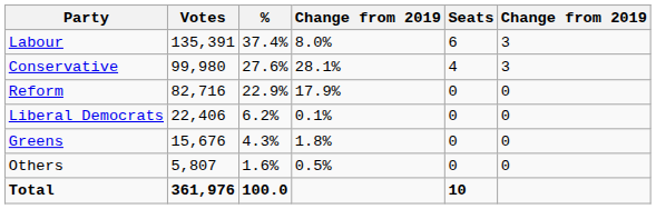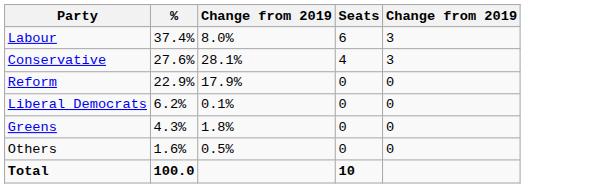 <table class="wikitable">
 <tr>
 <th>Party</th>
-<th>Votes</th>
 <th>%</th>
 <th>Change from 2019</th>
 <th>Seats</th>
 <th>Change from 2019</th>
 </tr>
 <tr>
 <td><a href='#'>Labour</a></td>
-<td>135,391</td>
 <td>37.4%</td>
 <td>8.0%</td>
 <td>6</td>
 <td>3</td>
 </tr>
 <tr>
 <td><a href='#'>Conservative</a></td>
-<td>99,980</td>
 <td>27.6%</td>
 <td>28.1%</td>
 <td>4</td>
 <td>3</td>
 </tr>
 <tr>
 <td><a href='#'>Reform</a></td>
-<td>82,716</td>
 <td>22.9%</td>
 <td>17.9%</td>
 <td>0</td>
 <td>0</td>
 </tr>
 <tr>
 <td><a href='#'>Liberal Democrats</a></td>
-<td>22,406</td>
 <td>6.2%</td>
 <td>0.1%</td>
 <td>0</td>
 <td>0</td>
 </tr>
 <tr>
 <td><a href='#'>Greens</a></td>
-<td>15,676</td>
 <td>4.3%</td>
 <td>1.8%</td>
 <td>0</td>
 <td>0</td>
 </tr>
 <tr>
 <td>Others</td>
-<td>5,807</td>
 <td>1.6%</td>
 <td>0.5%</td>
 <td>0</td>
 <td>0</td>
 </tr>
 <tr>
 <td><strong>Total</strong></td>
-<td><strong>361,976</strong></td>
 <td><strong>100.0</strong></td>
 <td></td>
 <td><strong>10</strong></td>
 <td></td>
 </tr>
 </table>
